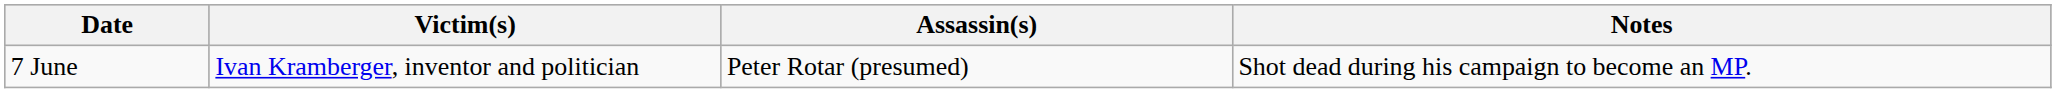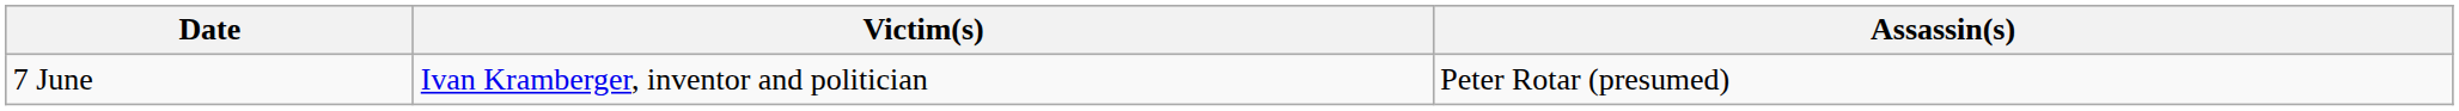 <table class="wikitable sortable" style="width:100%">
 <tr>
 <th style="width:10%">Date</th>
 <th style="width:25%">Victim(s)</th>
 <th style="width:25%">Assassin(s)</th>
-<th style="width:40%">Notes</th>
 </tr>
 <tr>
 <td>7 June </td>
 <td><a href='#'>Ivan Kramberger</a>, inventor and politician</td>
 <td>Peter Rotar (presumed)</td>
-<td>Shot dead during his campaign to become an <a href='#'>MP</a>.</td>
 </tr>
 </table>
